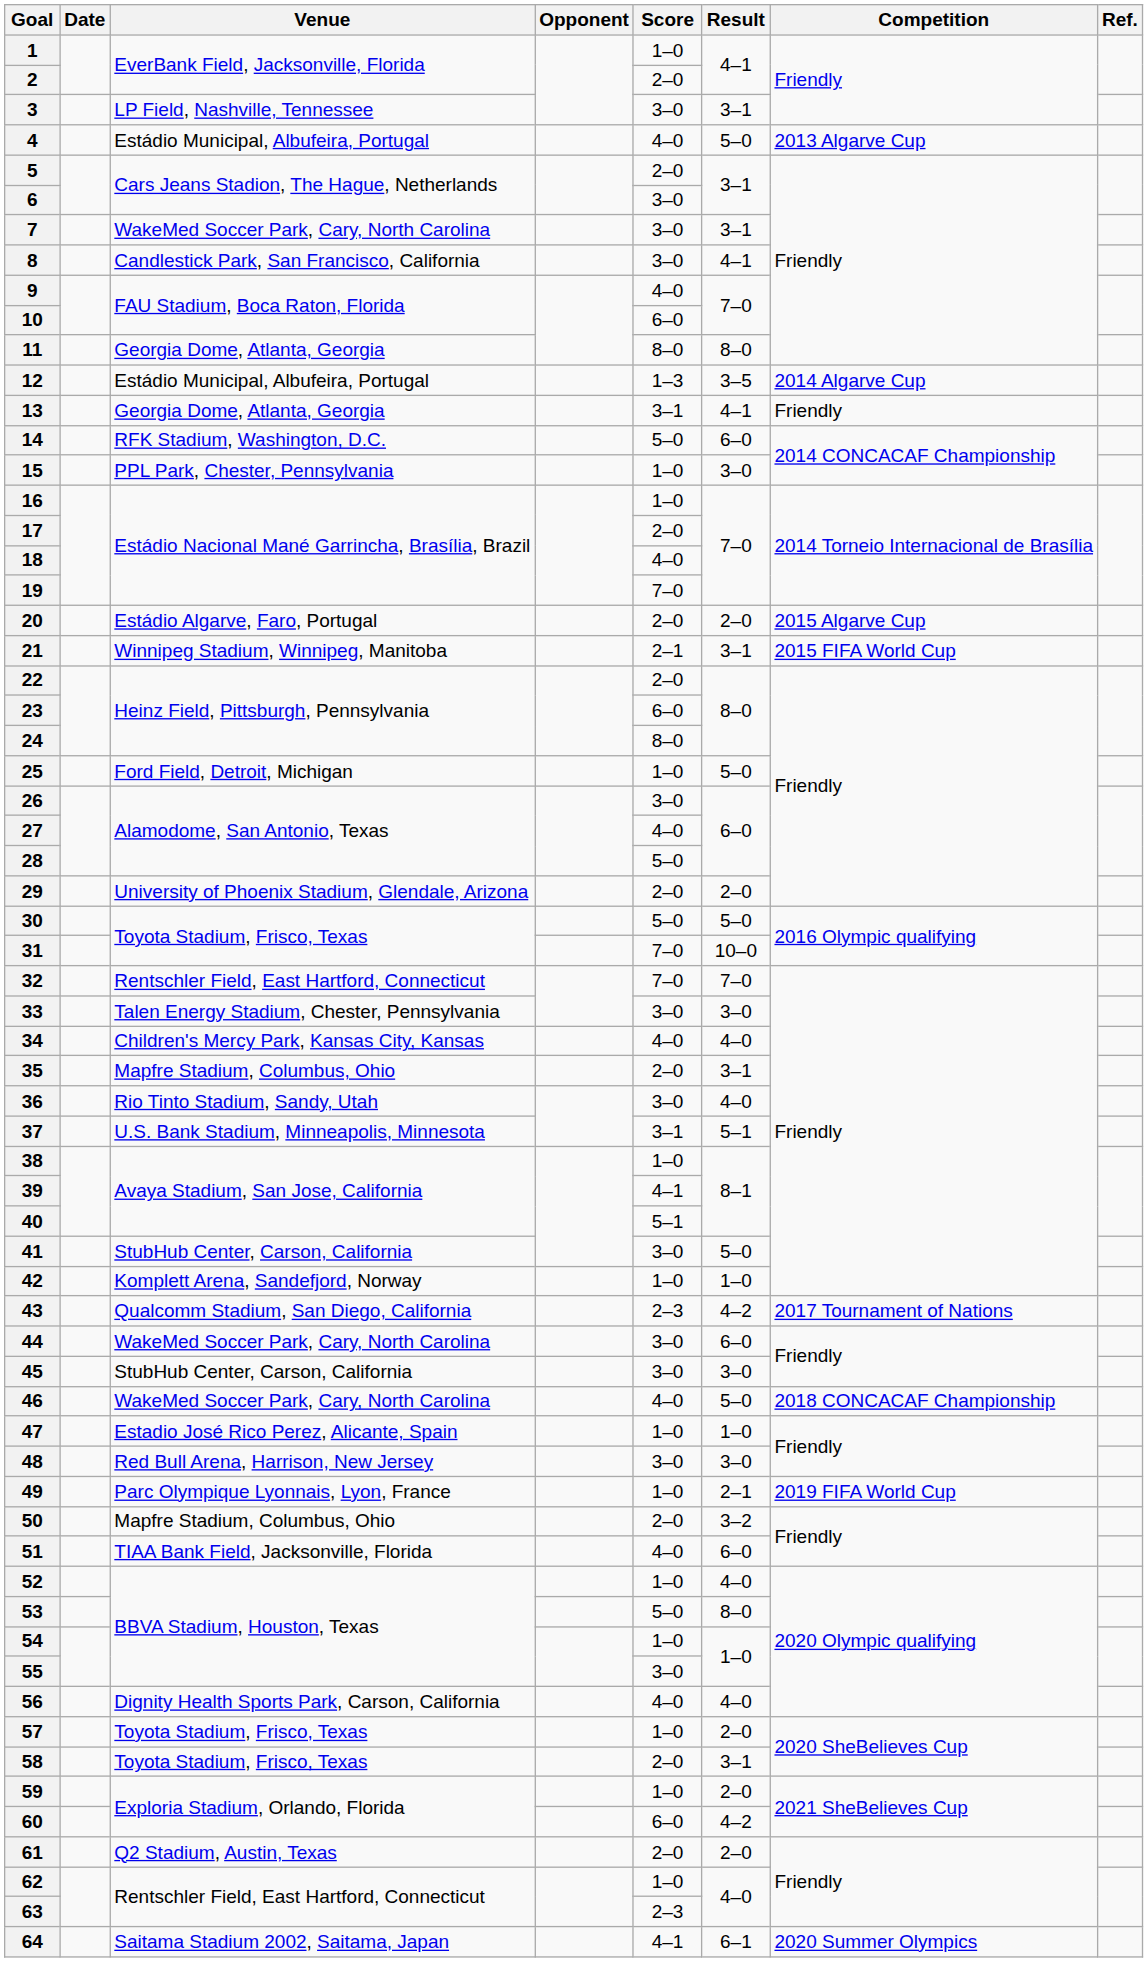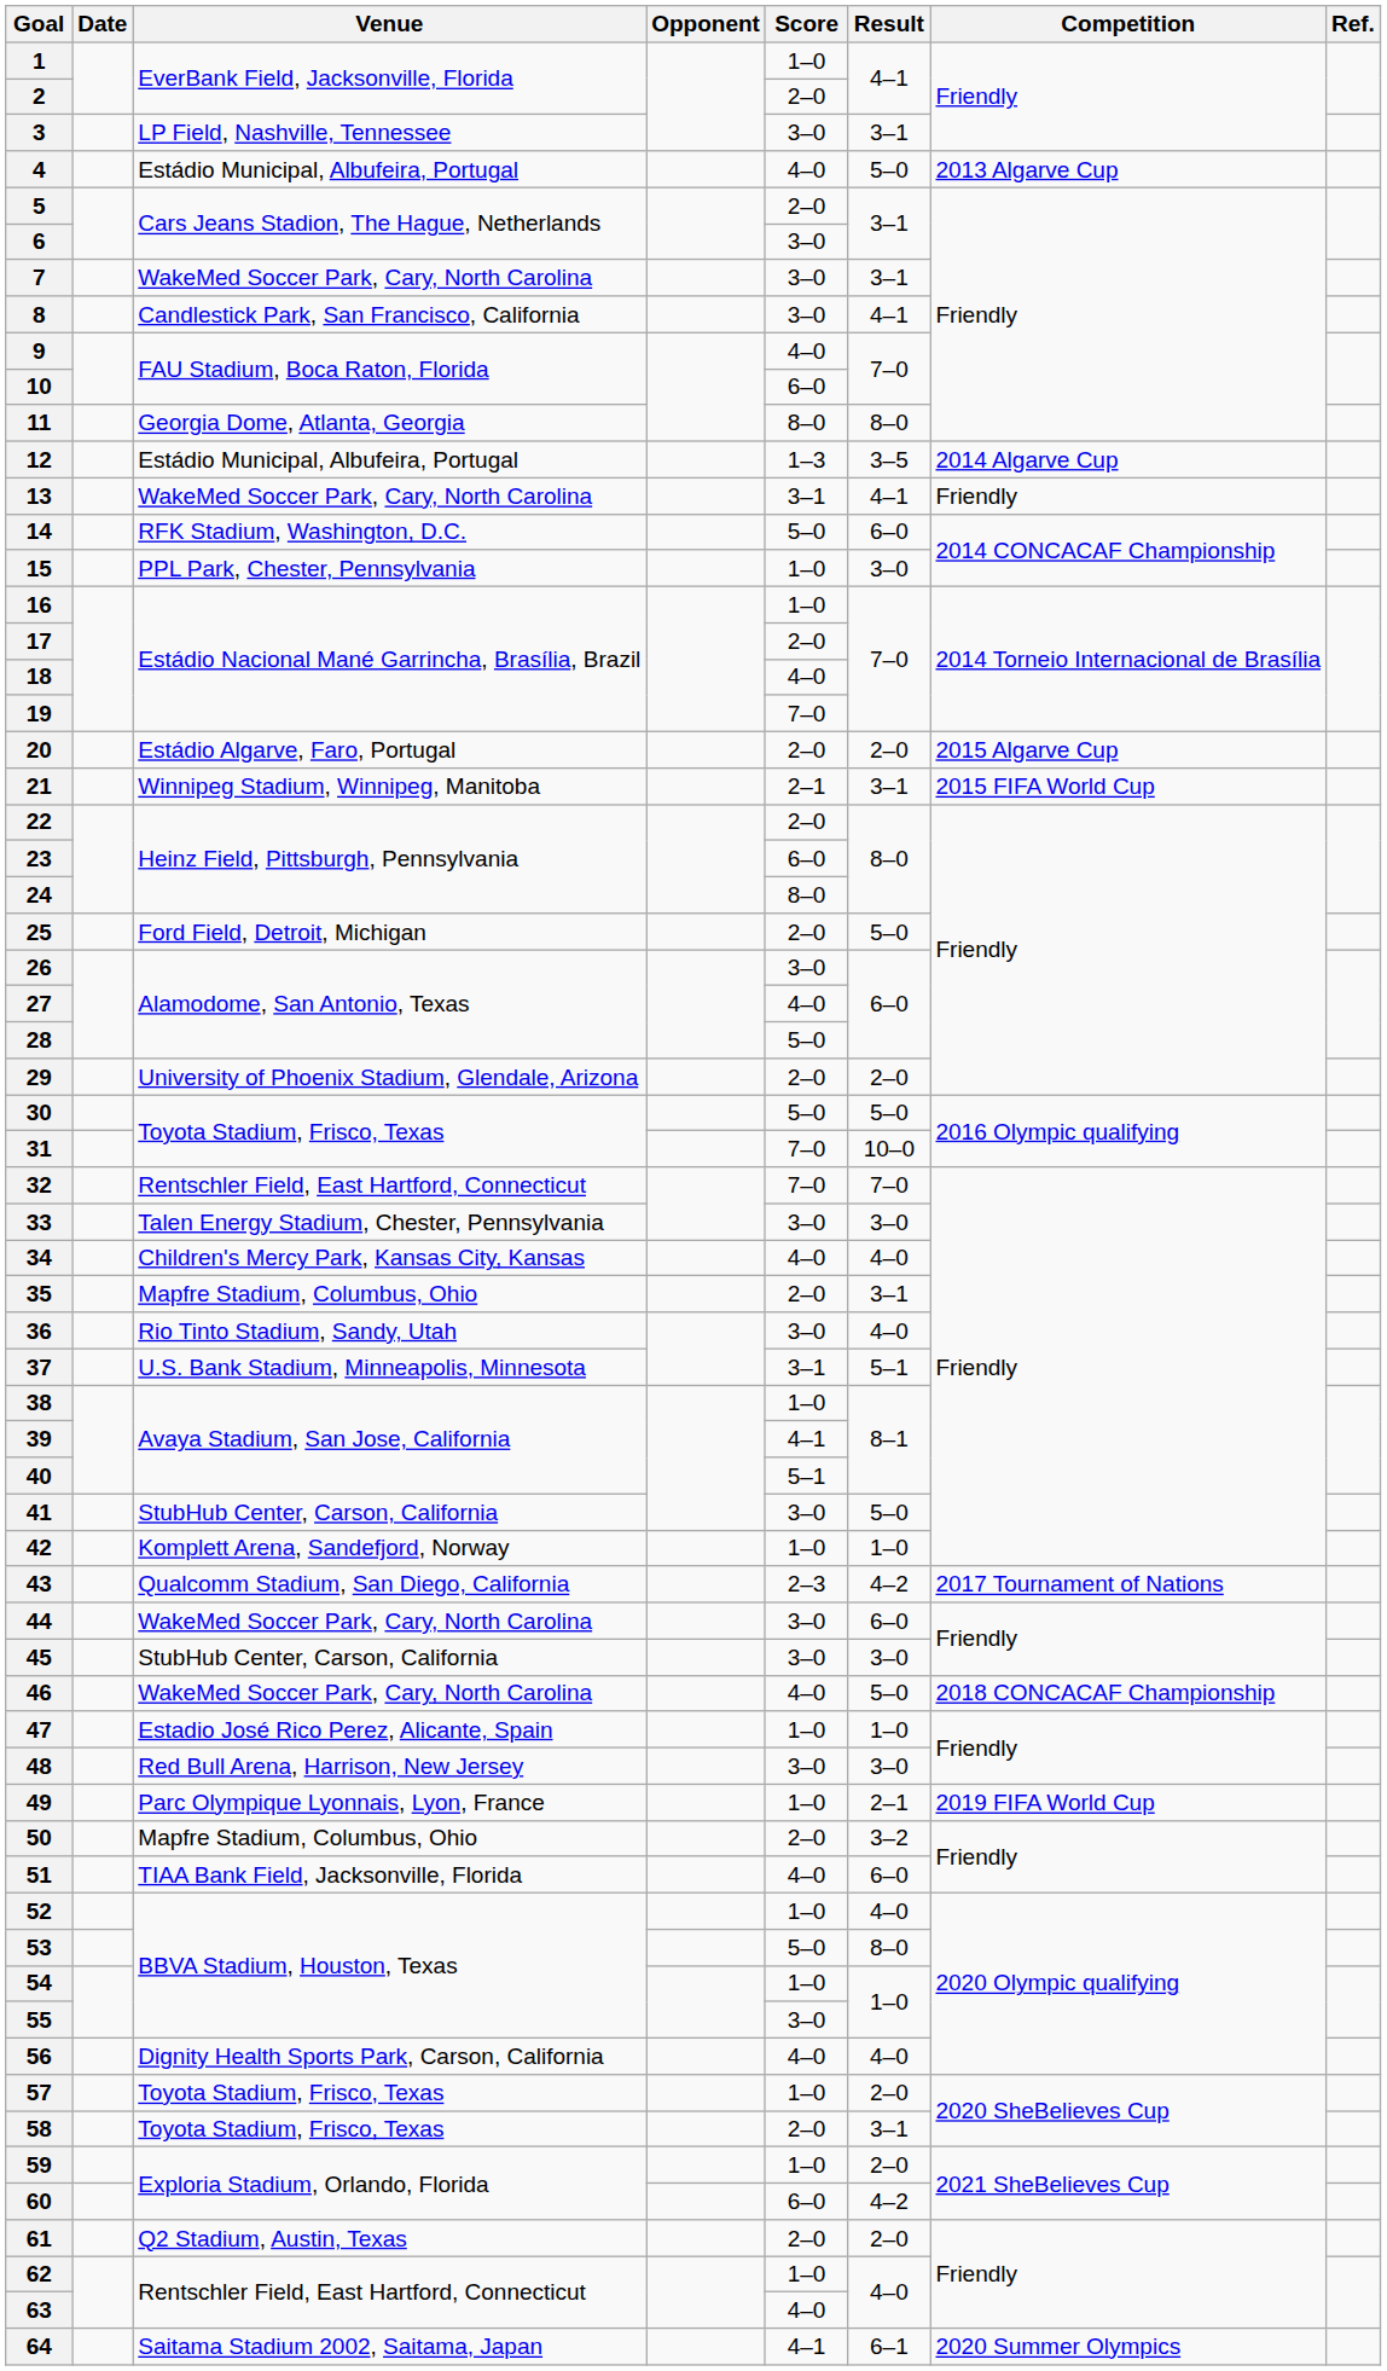 <table class="wikitable sortable plainrowheaders" style="font-size:90%;">
 <tr>
 <th scope="col" !data-sort-type="number" width=35px>Goal</th>
 <th scope="col" data-sort-type="date">Date</th>
 <th scope="col">Venue</th>
 <th scope="col">Opponent</th>
 <th scope="col" class="unsortable" width=45px>Score</th>
 <th scope="col" class="unsortable" width=45px>Result</th>
 <th scope="col">Competition</th>
 <th scope="col" width=20px>Ref.</th>
 </tr>
 <tr>
 <th>1</th>
 <td rowspan=2></td>
 <td rowspan=2><a href='#'>EverBank Field</a>, <a href='#'>Jacksonville, Florida</a></td>
 <td rowspan=3></td>
 <td align="center">1–0</td>
 <td rowspan=2 align="center">4–1</td>
 <td rowspan=3><a href='#'>Friendly</a></td>
 <td rowspan=2 align="center"></td>
 </tr>
 <tr>
 <th>2</th>
 <td align="center">2–0</td>
 </tr>
 <tr>
 <th>3</th>
 <td></td>
 <td><a href='#'>LP Field</a>, <a href='#'>Nashville, Tennessee</a></td>
 <td align="center">3–0</td>
 <td align="center">3–1</td>
 <td align="center"></td>
 </tr>
 <tr>
 <th>4</th>
 <td></td>
 <td>Estádio Municipal, <a href='#'>Albufeira, Portugal</a></td>
 <td></td>
 <td align="center">4–0</td>
 <td align="center">5–0</td>
 <td><a href='#'>2013 Algarve Cup</a></td>
 <td align="center"></td>
 </tr>
 <tr>
 <th>5</th>
 <td rowspan=2></td>
 <td rowspan=2><a href='#'>Cars Jeans Stadion</a>, <a href='#'>The Hague</a>, Netherlands</td>
 <td rowspan=2></td>
 <td align="center">2–0</td>
 <td rowspan=2 align="center">3–1</td>
 <td rowspan=7>Friendly</td>
 <td rowspan=2 align="center"></td>
 </tr>
 <tr>
 <th>6</th>
 <td align="center">3–0</td>
 </tr>
 <tr>
 <th>7</th>
 <td></td>
 <td><a href='#'>WakeMed Soccer Park</a>, <a href='#'>Cary, North Carolina</a></td>
 <td></td>
 <td align="center">3–0</td>
 <td align="center">3–1</td>
 <td align="center"></td>
 </tr>
 <tr>
 <th>8</th>
 <td></td>
 <td><a href='#'>Candlestick Park</a>, <a href='#'>San Francisco</a>, California</td>
 <td></td>
 <td align="center">3–0</td>
 <td align="center">4–1</td>
 <td align="center"></td>
 </tr>
 <tr>
 <th>9</th>
 <td rowspan=2></td>
 <td rowspan=2><a href='#'>FAU Stadium</a>, <a href='#'>Boca Raton, Florida</a></td>
 <td rowspan=3></td>
 <td align="center">4–0</td>
 <td rowspan=2 align="center">7–0</td>
 <td rowspan=2 align="center"></td>
 </tr>
 <tr>
 <th>10</th>
 <td align="center">6–0</td>
 </tr>
 <tr>
 <th>11</th>
 <td></td>
 <td><a href='#'>Georgia Dome</a>, <a href='#'>Atlanta, Georgia</a></td>
 <td align="center">8–0</td>
 <td align="center">8–0</td>
 <td align="center"></td>
 </tr>
 <tr>
 <th>12</th>
 <td></td>
 <td>Estádio Municipal, Albufeira, Portugal</td>
 <td></td>
 <td align="center">1–3</td>
 <td align="center">3–5</td>
 <td><a href='#'>2014 Algarve Cup</a></td>
 <td align="center"></td>
 </tr>
 <tr>
 <th>13</th>
 <td></td>
-<td><a href='#'>Georgia Dome</a>, <a href='#'>Atlanta, Georgia</a></td>
+<td><a href='#'>WakeMed Soccer Park</a>, <a href='#'>Cary, North Carolina</a></td>
 <td></td>
 <td align="center">3–1</td>
 <td align="center">4–1</td>
 <td>Friendly</td>
 <td align="center"></td>
 </tr>
 <tr>
 <th>14</th>
 <td></td>
 <td><a href='#'>RFK Stadium</a>, <a href='#'>Washington, D.C.</a></td>
 <td></td>
 <td align="center">5–0</td>
 <td align="center">6–0</td>
 <td rowspan=2><a href='#'>2014 CONCACAF Championship</a></td>
 <td align="center"></td>
 </tr>
 <tr>
 <th>15</th>
 <td></td>
 <td><a href='#'>PPL Park</a>, <a href='#'>Chester, Pennsylvania</a></td>
 <td></td>
 <td align="center">1–0</td>
 <td align="center">3–0</td>
 <td align="center"></td>
 </tr>
 <tr>
 <th>16</th>
 <td rowspan=4></td>
 <td rowspan=4><a href='#'>Estádio Nacional Mané Garrincha</a>, <a href='#'>Brasília</a>, Brazil</td>
 <td rowspan=4></td>
 <td align="center">1–0</td>
 <td rowspan=4 align="center">7–0</td>
 <td rowspan=4><a href='#'>2014 Torneio Internacional de Brasília</a></td>
 <td rowspan=4 align="center"></td>
 </tr>
 <tr>
 <th>17</th>
 <td align="center">2–0</td>
 </tr>
 <tr>
 <th>18</th>
 <td align="center">4–0</td>
 </tr>
 <tr>
 <th>19</th>
 <td align="center">7–0</td>
 </tr>
 <tr>
 <th>20</th>
 <td></td>
 <td><a href='#'>Estádio Algarve</a>, <a href='#'>Faro</a>, Portugal</td>
 <td></td>
 <td align="center">2–0</td>
 <td align="center">2–0</td>
 <td><a href='#'>2015 Algarve Cup</a></td>
 <td align="center"></td>
 </tr>
 <tr>
 <th>21</th>
 <td></td>
 <td><a href='#'>Winnipeg Stadium</a>, <a href='#'>Winnipeg</a>, Manitoba</td>
 <td></td>
 <td align="center">2–1</td>
 <td align="center">3–1</td>
 <td><a href='#'>2015 FIFA World Cup</a></td>
 <td align="center"></td>
 </tr>
 <tr>
 <th>22</th>
 <td rowspan=3></td>
 <td rowspan=3><a href='#'>Heinz Field</a>, <a href='#'>Pittsburgh</a>, Pennsylvania</td>
 <td rowspan=3></td>
 <td align="center">2–0</td>
 <td rowspan=3 align="center">8–0</td>
 <td rowspan=8>Friendly</td>
 <td rowspan=3 align="center"></td>
 </tr>
 <tr>
 <th>23</th>
 <td align="center">6–0</td>
 </tr>
 <tr>
 <th>24</th>
 <td align="center">8–0</td>
 </tr>
 <tr>
 <th>25</th>
 <td></td>
 <td><a href='#'>Ford Field</a>, <a href='#'>Detroit</a>, Michigan</td>
 <td></td>
-<td align="center">1–0</td>
+<td align="center">2–0</td>
 <td align="center">5–0</td>
 <td align="center"></td>
 </tr>
 <tr>
 <th>26</th>
 <td rowspan=3></td>
 <td rowspan=3><a href='#'>Alamodome</a>, <a href='#'>San Antonio</a>, Texas</td>
 <td rowspan=3></td>
 <td align="center">3–0</td>
 <td rowspan=3 align="center">6–0</td>
 <td rowspan=3 align="center"></td>
 </tr>
 <tr>
 <th>27</th>
 <td align="center">4–0</td>
 </tr>
 <tr>
 <th>28</th>
 <td align="center">5–0</td>
 </tr>
 <tr>
 <th>29</th>
 <td></td>
 <td><a href='#'>University of Phoenix Stadium</a>, <a href='#'>Glendale, Arizona</a></td>
 <td></td>
 <td align="center">2–0</td>
 <td align="center">2–0</td>
 <td align="center"></td>
 </tr>
 <tr>
 <th>30</th>
 <td></td>
 <td rowspan=2><a href='#'>Toyota Stadium</a>, <a href='#'>Frisco, Texas</a></td>
 <td></td>
 <td align="center">5–0</td>
 <td align="center">5–0</td>
 <td rowspan=2><a href='#'>2016 Olympic qualifying</a></td>
 <td align="center"></td>
 </tr>
 <tr>
 <th>31</th>
 <td></td>
 <td></td>
 <td align="center">7–0</td>
 <td align="center">10–0</td>
 <td align="center"></td>
 </tr>
 <tr>
 <th>32</th>
 <td></td>
 <td><a href='#'>Rentschler Field</a>, <a href='#'>East Hartford, Connecticut</a></td>
 <td rowspan=2></td>
 <td align="center">7–0</td>
 <td align="center">7–0</td>
 <td rowspan=11>Friendly</td>
 <td align="center"></td>
 </tr>
 <tr>
 <th>33</th>
 <td></td>
 <td><a href='#'>Talen Energy Stadium</a>, Chester, Pennsylvania</td>
 <td align="center">3–0</td>
 <td align="center">3–0</td>
 <td align="center"></td>
 </tr>
 <tr>
 <th>34</th>
 <td></td>
 <td><a href='#'>Children's Mercy Park</a>, <a href='#'>Kansas City, Kansas</a></td>
 <td></td>
 <td align="center">4–0</td>
 <td align="center">4–0</td>
 <td align="center"></td>
 </tr>
 <tr>
 <th>35</th>
 <td></td>
 <td><a href='#'>Mapfre Stadium</a>, <a href='#'>Columbus, Ohio</a></td>
 <td></td>
 <td align="center">2–0</td>
 <td align="center">3–1</td>
 <td align="center"></td>
 </tr>
 <tr>
 <th>36</th>
 <td></td>
 <td><a href='#'>Rio Tinto Stadium</a>, <a href='#'>Sandy, Utah</a></td>
 <td rowspan=2></td>
 <td align="center">3–0</td>
 <td align="center">4–0</td>
 <td align="center"></td>
 </tr>
 <tr>
 <th>37</th>
 <td></td>
 <td><a href='#'>U.S. Bank Stadium</a>, <a href='#'>Minneapolis, Minnesota</a></td>
 <td align="center">3–1</td>
 <td align="center">5–1</td>
 <td align="center"></td>
 </tr>
 <tr>
 <th>38</th>
 <td rowspan=3></td>
 <td rowspan=3><a href='#'>Avaya Stadium</a>, <a href='#'>San Jose, California</a></td>
 <td rowspan=4></td>
 <td align="center">1–0</td>
 <td rowspan=3 align="center">8–1</td>
 <td rowspan=3 align="center"></td>
 </tr>
 <tr>
 <th>39</th>
 <td align="center">4–1</td>
 </tr>
 <tr>
 <th>40</th>
 <td align="center">5–1</td>
 </tr>
 <tr>
 <th>41</th>
 <td></td>
 <td><a href='#'>StubHub Center</a>, <a href='#'>Carson, California</a></td>
 <td align="center">3–0</td>
 <td align="center">5–0</td>
 <td align="center"></td>
 </tr>
 <tr>
 <th>42</th>
 <td></td>
 <td><a href='#'>Komplett Arena</a>, <a href='#'>Sandefjord</a>, Norway</td>
 <td></td>
 <td align="center">1–0</td>
 <td align="center">1–0</td>
 <td align="center"></td>
 </tr>
 <tr>
 <th>43</th>
 <td></td>
 <td><a href='#'>Qualcomm Stadium</a>, <a href='#'>San Diego, California</a></td>
 <td></td>
 <td align="center">2–3</td>
 <td align="center">4–2</td>
 <td><a href='#'>2017 Tournament of Nations</a></td>
 <td align="center"></td>
 </tr>
 <tr>
 <th>44</th>
 <td></td>
 <td><a href='#'>WakeMed Soccer Park</a>, <a href='#'>Cary, North Carolina</a></td>
 <td></td>
 <td align="center">3–0</td>
 <td align="center">6–0</td>
 <td rowspan=2>Friendly</td>
 <td align="center"></td>
 </tr>
 <tr>
 <th>45</th>
 <td></td>
 <td>StubHub Center, Carson, California</td>
 <td></td>
 <td align="center">3–0</td>
 <td align="center">3–0</td>
 <td align="center"></td>
 </tr>
 <tr>
 <th>46</th>
 <td></td>
 <td><a href='#'>WakeMed Soccer Park</a>, <a href='#'>Cary, North Carolina</a></td>
 <td></td>
 <td align="center">4–0</td>
 <td align="center">5–0</td>
 <td><a href='#'>2018 CONCACAF Championship</a></td>
 <td align="center"></td>
 </tr>
 <tr>
 <th>47</th>
 <td></td>
 <td><a href='#'>Estadio José Rico Perez</a>, <a href='#'>Alicante, Spain</a></td>
 <td></td>
 <td align="center">1–0</td>
 <td align="center">1–0</td>
 <td rowspan=2>Friendly</td>
 <td align="center"></td>
 </tr>
 <tr>
 <th>48</th>
 <td></td>
 <td><a href='#'>Red Bull Arena</a>, <a href='#'>Harrison, New Jersey</a></td>
 <td></td>
 <td align="center">3–0</td>
 <td align="center">3–0</td>
 <td align="center"></td>
 </tr>
 <tr>
 <th>49</th>
 <td></td>
 <td><a href='#'>Parc Olympique Lyonnais</a>, <a href='#'>Lyon</a>, France</td>
 <td></td>
 <td align="center">1–0</td>
 <td align="center">2–1</td>
 <td><a href='#'>2019 FIFA World Cup</a></td>
 <td align="center"></td>
 </tr>
 <tr>
 <th>50</th>
 <td></td>
 <td>Mapfre Stadium, Columbus, Ohio</td>
 <td></td>
 <td align="center">2–0</td>
 <td align="center">3–2</td>
 <td rowspan=2>Friendly</td>
 <td align="center"></td>
 </tr>
 <tr>
 <th>51</th>
 <td></td>
 <td><a href='#'>TIAA Bank Field</a>, Jacksonville, Florida</td>
 <td></td>
 <td align="center">4–0</td>
 <td align="center">6–0</td>
 <td align="center"></td>
 </tr>
 <tr>
 <th>52</th>
 <td></td>
 <td rowspan=4><a href='#'>BBVA Stadium</a>, <a href='#'>Houston</a>, Texas</td>
 <td></td>
 <td align="center">1–0</td>
 <td align="center">4–0</td>
 <td rowspan=5><a href='#'>2020 Olympic qualifying</a></td>
 <td align="center"></td>
 </tr>
 <tr>
 <th>53</th>
 <td></td>
 <td></td>
 <td align="center">5–0</td>
 <td align="center">8–0</td>
 <td align="center"></td>
 </tr>
 <tr>
 <th>54</th>
 <td rowspan=2></td>
 <td rowspan=2></td>
 <td align="center">1–0</td>
 <td rowspan=2 align="center">1–0</td>
 <td rowspan=2 align="center"></td>
 </tr>
 <tr>
 <th>55</th>
 <td align="center">3–0</td>
 </tr>
 <tr>
 <th>56</th>
 <td></td>
 <td><a href='#'>Dignity Health Sports Park</a>, Carson, California</td>
 <td></td>
 <td align="center">4–0</td>
 <td align="center">4–0</td>
 <td align="center"></td>
 </tr>
 <tr>
 <th>57</th>
 <td></td>
 <td><a href='#'>Toyota Stadium</a>, <a href='#'>Frisco, Texas</a></td>
 <td></td>
 <td align="center">1–0</td>
 <td align="center">2–0</td>
 <td rowspan=2><a href='#'>2020 SheBelieves Cup</a></td>
 <td align="center"></td>
 </tr>
 <tr>
 <th>58</th>
 <td></td>
 <td><a href='#'>Toyota Stadium</a>, <a href='#'>Frisco, Texas</a></td>
 <td></td>
 <td align="center">2–0</td>
 <td align="center">3–1</td>
 <td align="center"></td>
 </tr>
 <tr>
 <th>59</th>
 <td></td>
 <td rowspan=2><a href='#'>Exploria Stadium</a>, Orlando, Florida</td>
 <td></td>
 <td align="center">1–0</td>
 <td align="center">2–0</td>
 <td rowspan=2><a href='#'>2021 SheBelieves Cup</a></td>
 <td align="center"></td>
 </tr>
 <tr>
 <th>60</th>
 <td></td>
 <td></td>
 <td align="center">6–0</td>
 <td align="center">4–2</td>
 <td align="center"></td>
 </tr>
 <tr>
 <th>61</th>
 <td></td>
 <td><a href='#'>Q2 Stadium</a>, <a href='#'>Austin, Texas</a></td>
 <td></td>
 <td align="center">2–0</td>
 <td align="center">2–0</td>
 <td rowspan=3>Friendly</td>
 <td align="center"></td>
 </tr>
 <tr>
 <th>62</th>
 <td rowspan=2></td>
 <td rowspan=2>Rentschler Field, East Hartford, Connecticut</td>
 <td rowspan=2></td>
 <td align="center">1–0</td>
 <td rowspan=2 align="center">4–0</td>
 <td rowspan=2 align="center"></td>
 </tr>
 <tr>
 <th>63</th>
-<td align="center">2–3</td>
+<td align="center">4–0</td>
 </tr>
 <tr>
 <th>64</th>
 <td></td>
 <td><a href='#'>Saitama Stadium 2002</a>, <a href='#'>Saitama, Japan</a></td>
 <td></td>
 <td align="center">4–1</td>
 <td align="center">6–1</td>
 <td><a href='#'>2020 Summer Olympics</a></td>
 <td align="center"></td>
 </tr>
 </table>
